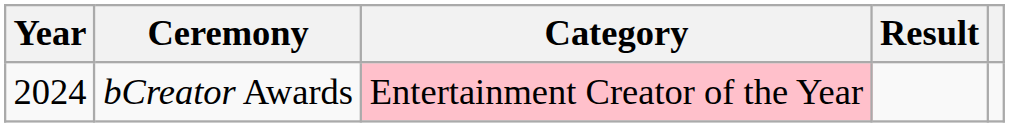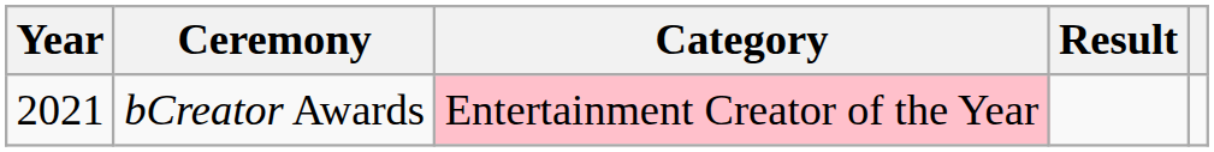 <table class="wikitable">
 <tr>
 <th>Year</th>
 <th>Ceremony</th>
 <th>Category</th>
 <th>Result</th>
 <th></th>
 </tr>
 <tr>
-<td>2024</td>
+<td>2021</td>
 <td><em>bCreator</em> Awards</td>
 <td style="background: pink;">Entertainment Creator of the Year</td>
 <td></td>
 <td align="center"></td>
 </tr>
 </table>
